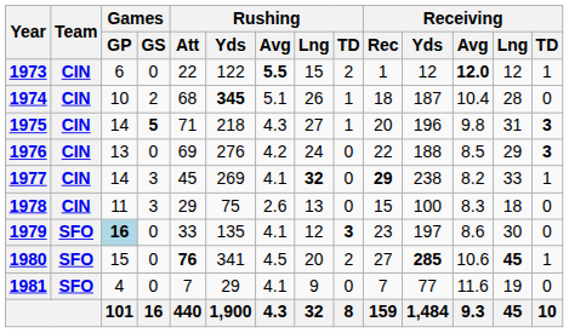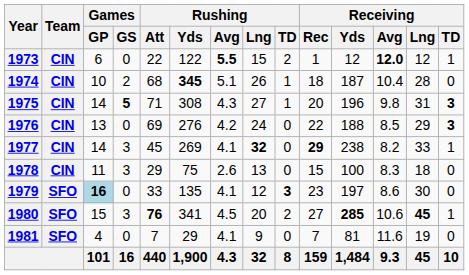 <table class="wikitable" style="text-align:center;">
 <tr>
 <th rowspan="2">Year</th>
 <th rowspan="2">Team</th>
 <th colspan="2">Games</th>
 <th colspan="5">Rushing</th>
 <th colspan="5">Receiving</th>
 </tr>
 <tr>
 <th>GP</th>
 <th>GS</th>
 <th>Att</th>
 <th>Yds</th>
 <th>Avg</th>
 <th>Lng</th>
 <th>TD</th>
 <th>Rec</th>
 <th>Yds</th>
 <th>Avg</th>
 <th>Lng</th>
 <th>TD</th>
 </tr>
 <tr>
 <th><a href='#'>1973</a></th>
 <th><a href='#'>CIN</a></th>
 <td>6</td>
 <td>0</td>
 <td>22</td>
 <td>122</td>
 <td><strong>5.5</strong></td>
 <td>15</td>
 <td>2</td>
 <td>1</td>
 <td>12</td>
 <td><strong>12.0</strong></td>
 <td>12</td>
 <td>1</td>
 </tr>
 <tr>
 <th><a href='#'>1974</a></th>
 <th><a href='#'>CIN</a></th>
 <td>10</td>
 <td>2</td>
 <td>68</td>
 <td><strong>345</strong></td>
 <td>5.1</td>
 <td>26</td>
 <td>1</td>
 <td>18</td>
 <td>187</td>
 <td>10.4</td>
 <td>28</td>
 <td>0</td>
 </tr>
 <tr>
 <th><a href='#'>1975</a></th>
 <th><a href='#'>CIN</a></th>
 <td>14</td>
 <td><strong>5</strong></td>
 <td>71</td>
-<td>218</td>
+<td>308</td>
 <td>4.3</td>
 <td>27</td>
 <td>1</td>
 <td>20</td>
 <td>196</td>
 <td>9.8</td>
 <td>31</td>
 <td><strong>3</strong></td>
 </tr>
 <tr>
 <th><a href='#'>1976</a></th>
 <th><a href='#'>CIN</a></th>
 <td>13</td>
 <td>0</td>
 <td>69</td>
 <td>276</td>
 <td>4.2</td>
 <td>24</td>
 <td>0</td>
 <td>22</td>
 <td>188</td>
 <td>8.5</td>
 <td>29</td>
 <td><strong>3</strong></td>
 </tr>
 <tr>
 <th><a href='#'>1977</a></th>
 <th><a href='#'>CIN</a></th>
 <td>14</td>
 <td>3</td>
 <td>45</td>
 <td>269</td>
 <td>4.1</td>
 <td><strong>32</strong></td>
 <td>0</td>
 <td><strong>29</strong></td>
 <td>238</td>
 <td>8.2</td>
 <td>33</td>
 <td>1</td>
 </tr>
 <tr>
 <th><a href='#'>1978</a></th>
 <th><a href='#'>CIN</a></th>
 <td>11</td>
 <td>3</td>
 <td>29</td>
 <td>75</td>
 <td>2.6</td>
 <td>13</td>
 <td>0</td>
 <td>15</td>
 <td>100</td>
 <td>8.3</td>
 <td>18</td>
 <td>0</td>
 </tr>
 <tr>
 <th><a href='#'>1979</a></th>
 <th><a href='#'>SFO</a></th>
 <td style="background: lightblue;"><strong>16</strong></td>
 <td>0</td>
 <td>33</td>
 <td>135</td>
 <td>4.1</td>
 <td>12</td>
 <td><strong>3</strong></td>
 <td>23</td>
 <td>197</td>
 <td>8.6</td>
 <td>30</td>
 <td>0</td>
 </tr>
 <tr>
 <th><a href='#'>1980</a></th>
 <th><a href='#'>SFO</a></th>
 <td>15</td>
-<td>0</td>
+<td>3</td>
 <td><strong>76</strong></td>
 <td>341</td>
 <td>4.5</td>
 <td>20</td>
 <td>2</td>
 <td>27</td>
 <td><strong>285</strong></td>
 <td>10.6</td>
 <td><strong>45</strong></td>
 <td>1</td>
 </tr>
 <tr>
 <th><a href='#'>1981</a></th>
 <th><a href='#'>SFO</a></th>
 <td>4</td>
 <td>0</td>
 <td>7</td>
 <td>29</td>
 <td>4.1</td>
 <td>9</td>
 <td>0</td>
 <td>7</td>
-<td>77</td>
+<td>81</td>
 <td>11.6</td>
 <td>19</td>
 <td>0</td>
 </tr>
 <tr>
 <th colspan="2"></th>
 <th>101</th>
 <th>16</th>
 <th>440</th>
 <th>1,900</th>
 <th>4.3</th>
 <th>32</th>
 <th>8</th>
 <th>159</th>
 <th>1,484</th>
 <th>9.3</th>
 <th>45</th>
 <th>10</th>
 </tr>
 </table>
